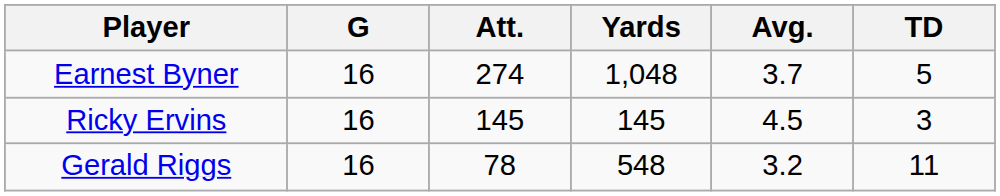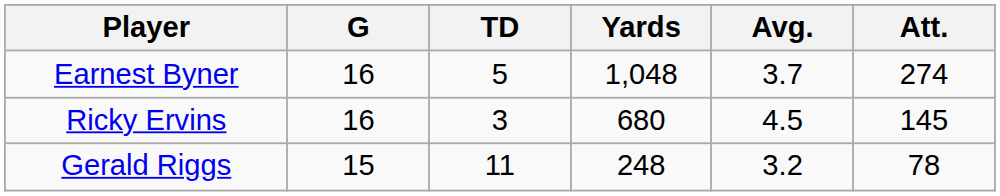 <table class="wikitable" style="text-align:center">
 <tr>
 <th width="20%">Player</th>
 <th width="10%">G</th>
-<th width="10%">Att.</th>
+<th width="10%">TD</th>
 <th width="10%">Yards</th>
 <th width="10%">Avg.</th>
-<th width="10%">TD</th>
+<th width="10%">Att.</th>
 </tr>
 <tr>
 <td><a href='#'>Earnest Byner</a></td>
 <td>16</td>
-<td>274</td>
+<td>5</td>
 <td>1,048</td>
 <td>3.7</td>
-<td>5</td>
+<td>274</td>
 </tr>
 <tr>
 <td><a href='#'>Ricky Ervins</a></td>
 <td>16</td>
+<td>3</td>
+<td>680</td>
+<td>4.5</td>
 <td>145</td>
-<td>145</td>
-<td>4.5</td>
-<td>3</td>
 </tr>
 <tr>
 <td><a href='#'>Gerald Riggs</a></td>
-<td>16</td>
+<td>15</td>
+<td>11</td>
+<td>248</td>
+<td>3.2</td>
 <td>78</td>
-<td>548</td>
-<td>3.2</td>
-<td>11</td>
 </tr>
 </table>
